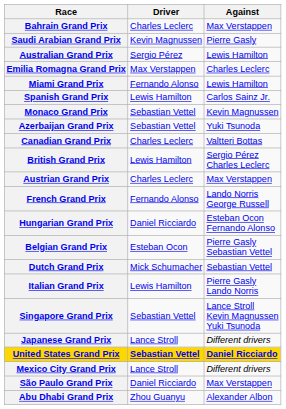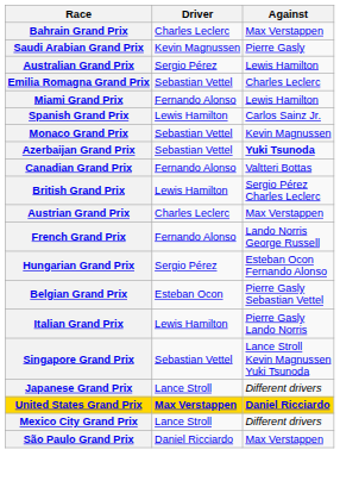 <table class="wikitable sortable plainrowheaders" style="text-align:left; font-size:90%;">
 <tr>
 <th>Race</th>
 <th>Driver</th>
 <th>Against</th>
 </tr>
 <tr>
 <th scope="row"> <a href='#'>Bahrain Grand Prix</a></th>
 <td> <a href='#'>Charles Leclerc</a></td>
 <td> <a href='#'>Max Verstappen</a></td>
 </tr>
 <tr>
 <th scope="row"> <a href='#'>Saudi Arabian Grand Prix</a></th>
 <td> <a href='#'>Kevin Magnussen</a></td>
 <td> <a href='#'>Pierre Gasly</a></td>
 </tr>
 <tr>
 <th scope="row"> <a href='#'>Australian Grand Prix</a></th>
 <td> <a href='#'>Sergio Pérez</a></td>
 <td> <a href='#'>Lewis Hamilton</a></td>
 </tr>
 <tr>
 <th scope="row"> <a href='#'>Emilia Romagna Grand Prix</a></th>
-<td> <a href='#'>Max Verstappen</a></td>
+<td> <a href='#'>Sebastian Vettel</a></td>
 <td> <a href='#'>Charles Leclerc</a></td>
 </tr>
 <tr>
 <th scope="row"> <a href='#'>Miami Grand Prix</a></th>
 <td> <a href='#'>Fernando Alonso</a></td>
 <td> <a href='#'>Lewis Hamilton</a></td>
 </tr>
 <tr>
 <th scope="row"> <a href='#'>Spanish Grand Prix</a></th>
 <td> <a href='#'>Lewis Hamilton</a></td>
 <td> <a href='#'>Carlos Sainz Jr.</a></td>
 </tr>
 <tr>
 <th scope="row"> <a href='#'>Monaco Grand Prix</a></th>
 <td> <a href='#'>Sebastian Vettel</a></td>
 <td> <a href='#'>Kevin Magnussen</a></td>
 </tr>
 <tr>
 <th scope="row"> <a href='#'>Azerbaijan Grand Prix</a></th>
 <td> <a href='#'>Sebastian Vettel</a></td>
-<td> <a href='#'>Yuki Tsunoda</a></td>
+<td><strong> <a href='#'>Yuki Tsunoda</a></strong></td>
 </tr>
 <tr>
 <th scope="row"> <a href='#'>Canadian Grand Prix</a></th>
-<td> <a href='#'>Charles Leclerc</a></td>
+<td> <a href='#'>Fernando Alonso</a></td>
 <td> <a href='#'>Valtteri Bottas</a></td>
 </tr>
 <tr>
 <th scope="row"> <a href='#'>British Grand Prix</a></th>
 <td> <a href='#'>Lewis Hamilton</a></td>
 <td> <a href='#'>Sergio Pérez</a><br> <a href='#'>Charles Leclerc</a></td>
 </tr>
 <tr>
 <th scope="row"> <a href='#'>Austrian Grand Prix</a></th>
 <td> <a href='#'>Charles Leclerc</a></td>
 <td> <a href='#'>Max Verstappen</a></td>
 </tr>
 <tr>
 <th scope="row"> <a href='#'>French Grand Prix</a></th>
 <td> <a href='#'>Fernando Alonso</a></td>
 <td> <a href='#'>Lando Norris</a><br> <a href='#'>George Russell</a></td>
 </tr>
 <tr>
 <th scope="row"> <a href='#'>Hungarian Grand Prix</a></th>
-<td> <a href='#'>Daniel Ricciardo</a></td>
+<td> <a href='#'>Sergio Pérez</a></td>
 <td> <a href='#'>Esteban Ocon</a><br> <a href='#'>Fernando Alonso</a></td>
 </tr>
 <tr>
 <th scope="row"> <a href='#'>Belgian Grand Prix</a></th>
 <td> <a href='#'>Esteban Ocon</a></td>
 <td> <a href='#'>Pierre Gasly</a><br> <a href='#'>Sebastian Vettel</a></td>
-</tr>
-<tr>
-<th scope="row"> <a href='#'>Dutch Grand Prix</a></th>
-<td> <a href='#'>Mick Schumacher</a></td>
-<td> <a href='#'>Sebastian Vettel</a></td>
 </tr>
 <tr>
 <th scope="row"> <a href='#'>Italian Grand Prix</a></th>
 <td> <a href='#'>Lewis Hamilton</a></td>
 <td> <a href='#'>Pierre Gasly</a><br> <a href='#'>Lando Norris</a></td>
 </tr>
 <tr>
 <th scope="row"> <a href='#'>Singapore Grand Prix</a></th>
 <td> <a href='#'>Sebastian Vettel</a></td>
 <td> <a href='#'>Lance Stroll</a><br> <a href='#'>Kevin Magnussen</a><br> <a href='#'>Yuki Tsunoda</a></td>
 </tr>
 <tr>
 <th scope="row"> <a href='#'>Japanese Grand Prix</a></th>
 <td> <a href='#'>Lance Stroll</a></td>
 <td><em>Different drivers</em></td>
 </tr>
 <tr style="font-weight:bold; background:gold;">
 <th scope="row" style="text-align:center; font-weight:bold; background:gold;"> <a href='#'>United States Grand Prix</a></th>
-<td> <a href='#'>Sebastian Vettel</a></td>
+<td> <a href='#'>Max Verstappen</a></td>
 <td> <a href='#'>Daniel Ricciardo</a></td>
 </tr>
 <tr>
 <th scope="row"> <a href='#'>Mexico City Grand Prix</a></th>
 <td> <a href='#'>Lance Stroll</a></td>
 <td><em>Different drivers</em></td>
 </tr>
 <tr>
 <th scope="row"> <a href='#'>São Paulo Grand Prix</a></th>
 <td> <a href='#'>Daniel Ricciardo</a></td>
 <td> <a href='#'>Max Verstappen</a></td>
 </tr>
-<tr>
-<th scope="row"> <a href='#'>Abu Dhabi Grand Prix</a></th>
-<td> <a href='#'>Zhou Guanyu</a></td>
-<td> <a href='#'>Alexander Albon</a></td>
-</tr>
 </table>
